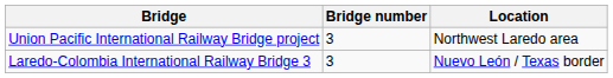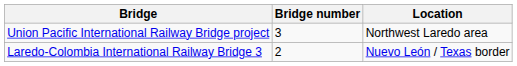 <table class="wikitable">
 <tr>
 <th>Bridge</th>
 <th>Bridge number</th>
 <th>Location</th>
 </tr>
 <tr>
 <td><a href='#'>Union Pacific International Railway Bridge project</a></td>
 <td>3</td>
 <td>Northwest Laredo area</td>
 </tr>
 <tr>
 <td><a href='#'>Laredo-Colombia International Railway Bridge 3</a></td>
-<td>3</td>
+<td>2</td>
 <td><a href='#'>Nuevo León</a> / <a href='#'>Texas</a> border</td>
 </tr>
 </table>
